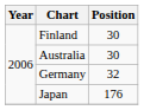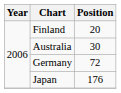 <table class="wikitable">
 <tr>
 <th>Year</th>
 <th>Chart</th>
 <th>Position</th>
 </tr>
 <tr>
 <td rowspan=4>2006</td>
 <td>Finland</td>
-<td align="center">30</td>
+<td align="center">20</td>
 </tr>
 <tr>
 <td>Australia</td>
 <td align="center">30</td>
 </tr>
 <tr>
 <td>Germany</td>
-<td align="center">32</td>
+<td align="center">72</td>
 </tr>
 <tr>
 <td>Japan</td>
 <td align="center">176</td>
 </tr>
 <tr>
 </tr>
 </table>
